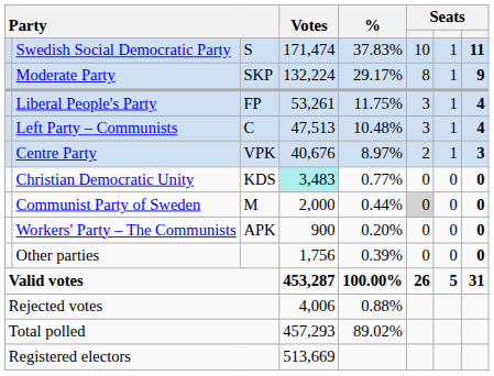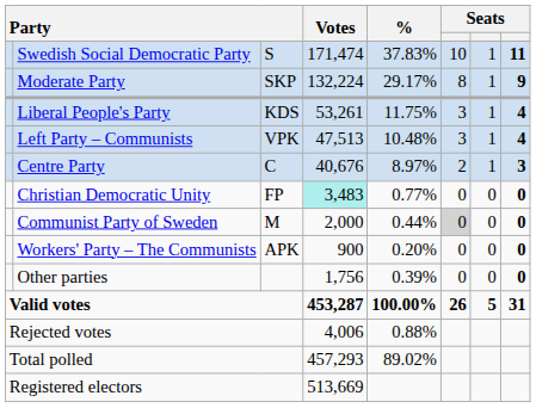 <table class="wikitable" border="1" style="text-align:right;">
 <tr>
 <th style="text-align:left;" valign=bottom rowspan=2 colspan=3>Party</th>
 <th align=center valign=bottom rowspan=2 width="50">Votes</th>
 <th align=center valign=bottom rowspan=2 width="50">%</th>
 <th colspan=3>Seats</th>
 </tr>
 <tr>
 <th align=center valign=bottom width="20"><small></small></th>
 <th align=center valign=bottom width="20"><small><a href='#'></a></small></th>
 <th align=center valign=bottom width="20"><small></small></th>
 </tr>
 <tr style="background:#CEE0F2;">
 <td></td>
 <td align=left style="white-space: nowrap;"><a href='#'>Swedish Social Democratic Party</a></td>
 <td align=left>S</td>
 <td>171,474</td>
 <td>37.83%</td>
 <td>10</td>
 <td>1</td>
 <td><strong>11</strong></td>
 </tr>
 <tr style="background:#CEE0F2;">
 <td></td>
 <td align=left><a href='#'>Moderate Party</a></td>
 <td align=left>SKP</td>
 <td>132,224</td>
 <td>29.17%</td>
 <td>8</td>
 <td>1</td>
 <td><strong>9</strong></td>
 </tr>
 <tr style="background:#CEE0F2; border-top:3px solid darkgray;">
 <td></td>
 <td align=left><a href='#'>Liberal People's Party</a></td>
-<td align=left>FP</td>
+<td align=left>KDS</td>
 <td>53,261</td>
 <td>11.75%</td>
 <td>3</td>
 <td>1</td>
 <td><strong>4</strong></td>
 </tr>
 <tr style="background:#CEE0F2;">
 <td></td>
 <td align=left><a href='#'>Left Party – Communists</a></td>
-<td align=left>C</td>
+<td align=left>VPK</td>
 <td>47,513</td>
 <td>10.48%</td>
 <td>3</td>
 <td>1</td>
 <td><strong>4</strong></td>
 </tr>
 <tr style="background:#CEE0F2;">
 <td></td>
 <td align=left><a href='#'>Centre Party</a></td>
-<td align=left>VPK</td>
+<td align=left>C</td>
 <td>40,676</td>
 <td>8.97%</td>
 <td>2</td>
 <td>1</td>
 <td><strong>3</strong></td>
 </tr>
 <tr>
 <td></td>
 <td align=left><a href='#'>Christian Democratic Unity</a></td>
-<td align=left>KDS</td>
+<td align=left>FP</td>
 <td style="background: paleturquoise;">3,483</td>
 <td>0.77%</td>
 <td>0</td>
 <td>0</td>
 <td><strong>0</strong></td>
 </tr>
 <tr>
 <td></td>
 <td align=left><a href='#'>Communist Party of Sweden</a></td>
 <td align=left>M</td>
 <td>2,000</td>
 <td>0.44%</td>
 <td style="background: lightgrey;">0</td>
 <td>0</td>
 <td><strong>0</strong></td>
 </tr>
 <tr>
 <td></td>
 <td align=left><a href='#'>Workers' Party – The Communists</a></td>
 <td align=left>APK</td>
 <td>900</td>
 <td>0.20%</td>
 <td>0</td>
 <td>0</td>
 <td><strong>0</strong></td>
 </tr>
 <tr>
 <td></td>
 <td align=left>Other parties</td>
 <td></td>
 <td>1,756</td>
 <td>0.39%</td>
 <td>0</td>
 <td>0</td>
 <td><strong>0</strong></td>
 </tr>
 <tr style="font-weight:bold">
 <td align=left colspan=3>Valid votes</td>
 <td>453,287</td>
 <td>100.00%</td>
 <td>26</td>
 <td>5</td>
 <td>31</td>
 </tr>
 <tr>
 <td align=left colspan=3>Rejected votes</td>
 <td>4,006</td>
 <td>0.88%</td>
 <td></td>
 <td></td>
 <td></td>
 </tr>
 <tr>
 <td align=left colspan=3>Total polled</td>
 <td>457,293</td>
 <td>89.02%</td>
 <td></td>
 <td></td>
 <td></td>
 </tr>
 <tr>
 <td align=left colspan=3>Registered electors</td>
 <td>513,669</td>
 <td></td>
 <td></td>
 <td></td>
 <td></td>
 </tr>
 </table>
